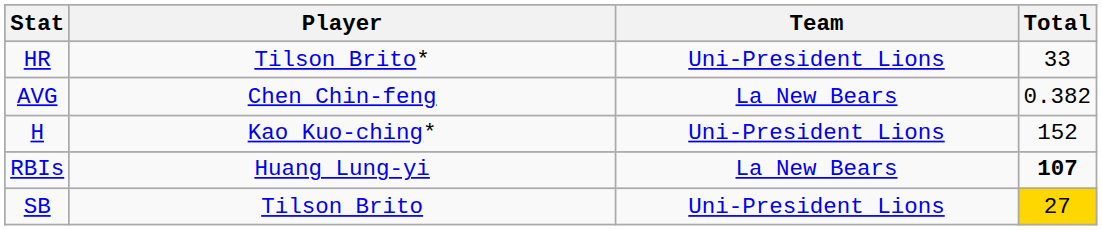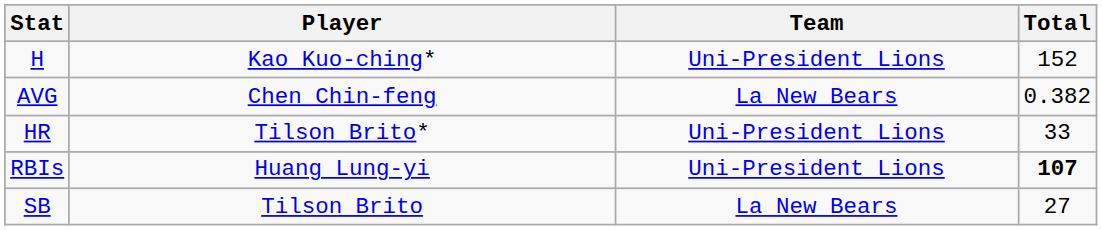 <table class="wikitable"  style="width:50%; text-align:center;">
 <tr>
 <th style="width:5%;">Stat</th>
 <th style="width:55%;">Player</th>
 <th style="width:55%;">Team</th>
 <th style="width:5%;">Total</th>
 </tr>
 <tr>
-<td><a href='#'>HR</a></td>
-<td><a href='#'>Tilson Brito</a>*</td>
+<td><a href='#'>H</a></td>
+<td><a href='#'>Kao Kuo-ching</a>*</td>
 <td><a href='#'>Uni-President Lions</a></td>
-<td>33</td>
+<td>152</td>
 </tr>
 <tr>
 <td><a href='#'>AVG</a></td>
 <td><a href='#'>Chen Chin-feng</a></td>
 <td><a href='#'>La New Bears</a></td>
 <td>0.382</td>
 </tr>
 <tr>
-<td><a href='#'>H</a></td>
-<td><a href='#'>Kao Kuo-ching</a>*</td>
+<td><a href='#'>HR</a></td>
+<td><a href='#'>Tilson Brito</a>*</td>
 <td><a href='#'>Uni-President Lions</a></td>
-<td>152</td>
+<td>33</td>
 </tr>
 <tr>
 <td><a href='#'>RBIs</a></td>
 <td><a href='#'>Huang Lung-yi</a></td>
-<td><a href='#'>La New Bears</a></td>
+<td><a href='#'>Uni-President Lions</a></td>
 <td><strong>107</strong></td>
 </tr>
 <tr>
 <td><a href='#'>SB</a></td>
 <td><a href='#'>Tilson Brito</a></td>
-<td><a href='#'>Uni-President Lions</a></td>
-<td style="background: gold;">27</td>
+<td><a href='#'>La New Bears</a></td>
+<td>27</td>
 </tr>
 </table>
